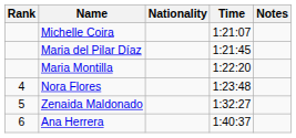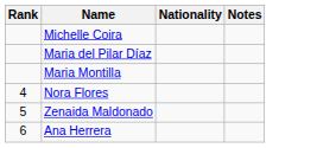 <table class="wikitable sortable" style="text-align:center">
 <tr>
 <th>Rank</th>
 <th>Name</th>
 <th>Nationality</th>
-<th>Time</th>
 <th>Notes</th>
 </tr>
 <tr>
 <td></td>
 <td align=left><a href='#'>Michelle Coira</a></td>
 <td align=left></td>
-<td>1:21:07</td>
 <td></td>
 </tr>
 <tr>
 <td></td>
 <td align=left><a href='#'>Maria del Pilar Díaz</a></td>
 <td align=left></td>
-<td>1:21:45</td>
 <td></td>
 </tr>
 <tr>
 <td></td>
 <td align=left><a href='#'>Maria Montilla</a></td>
 <td align=left></td>
-<td>1:22:20</td>
 <td></td>
 </tr>
 <tr>
 <td>4</td>
 <td align=left><a href='#'>Nora Flores</a></td>
 <td align=left></td>
-<td>1:23:48</td>
 <td></td>
 </tr>
 <tr>
 <td>5</td>
 <td align=left><a href='#'>Zenaida Maldonado</a></td>
 <td align=left></td>
-<td>1:32:27</td>
 <td></td>
 </tr>
 <tr>
 <td>6</td>
 <td align=left><a href='#'>Ana Herrera</a></td>
 <td align=left></td>
-<td>1:40:37</td>
 <td></td>
 </tr>
 </table>
